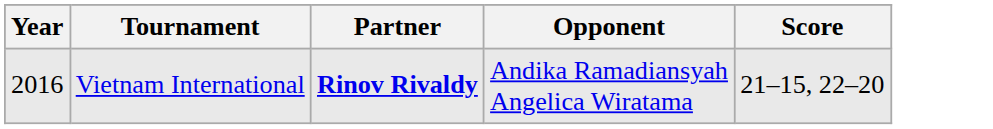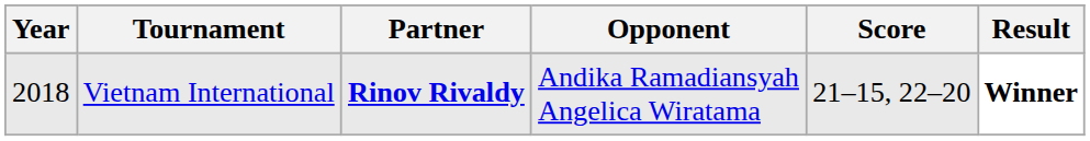 <table class="sortable wikitable" style="font-size: 90%;">
 <tr>
 <th>Year</th>
 <th>Tournament</th>
 <th>Partner</th>
 <th>Opponent</th>
 <th>Score</th>
+<th>Result</th>
 </tr>
 <tr style="background:#E9E9E9">
-<td align="center">2016</td>
+<td align="center">2018</td>
 <td align="left"><a href='#'>Vietnam International</a></td>
 <td align="left"><strong> <a href='#'>Rinov Rivaldy</a></strong></td>
 <td align="left"> <a href='#'>Andika Ramadiansyah</a> <br>  <a href='#'>Angelica Wiratama</a></td>
 <td align="left">21–15, 22–20</td>
+<td style="text-align:left; background:white"> <strong>Winner</strong></td>
 </tr>
 </table>
